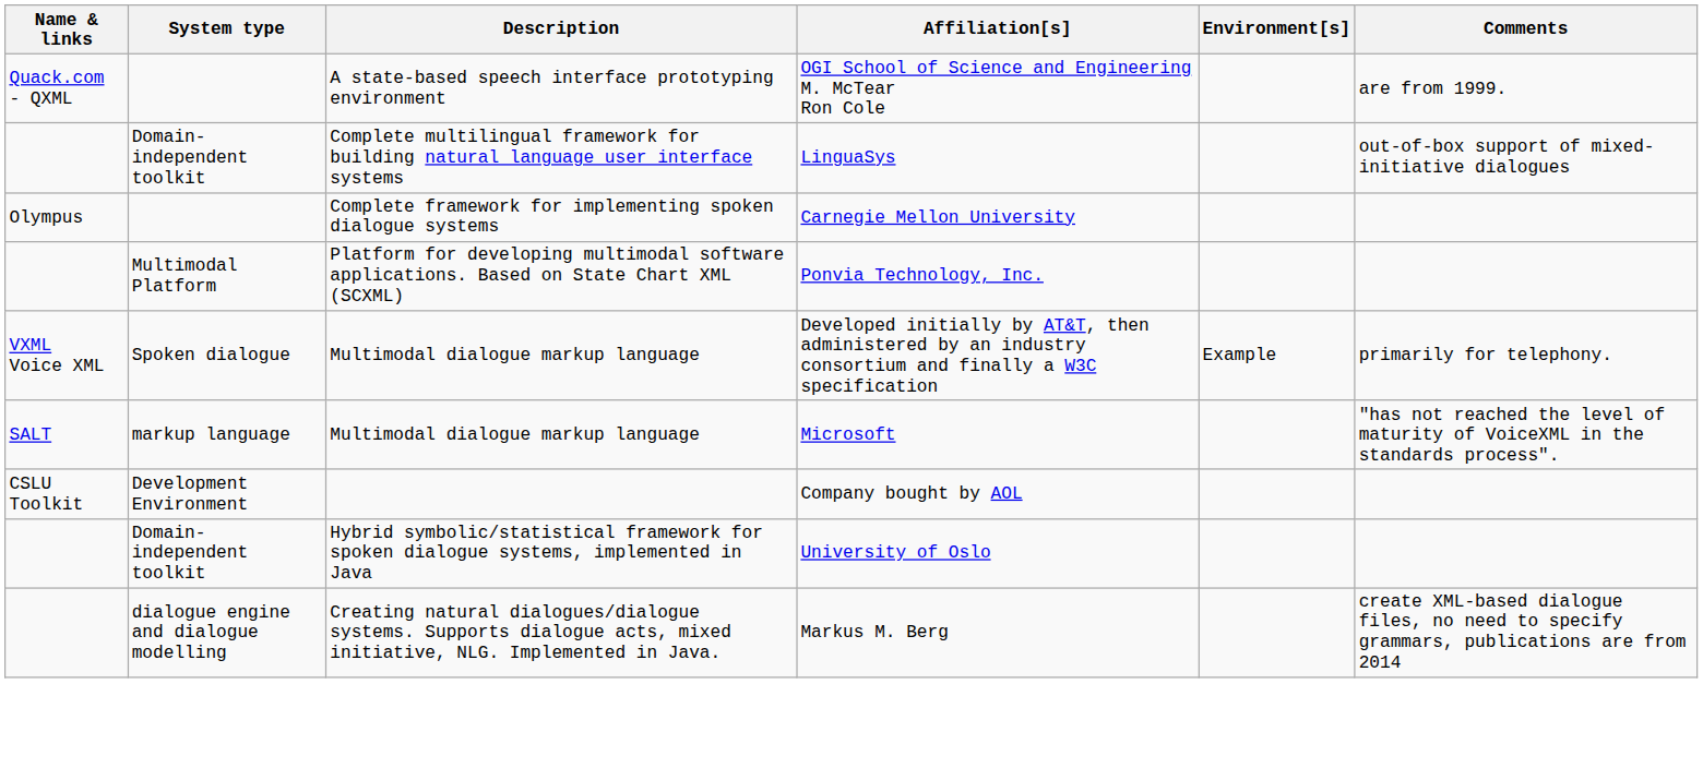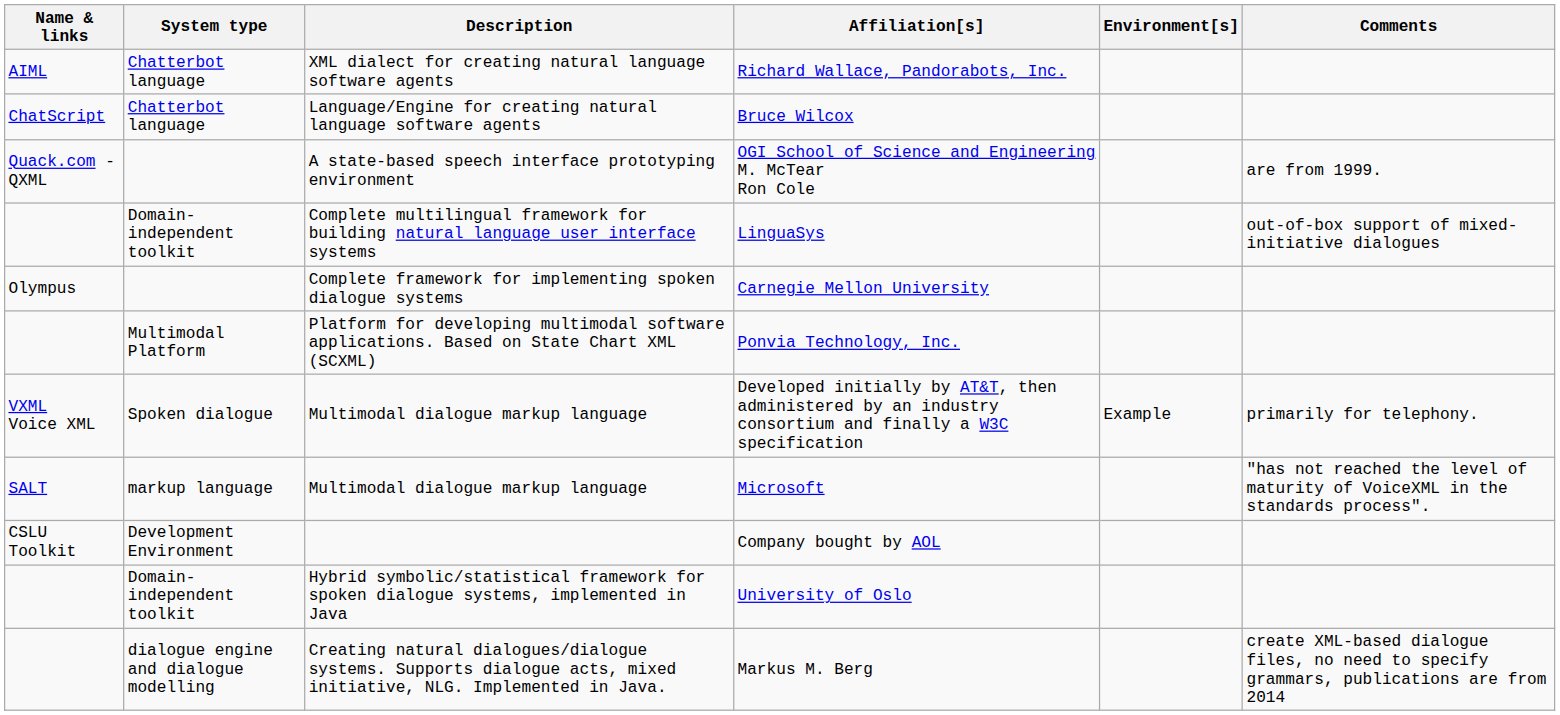 <table class="wikitable sortable">
 <tr>
 <th>Name & links</th>
 <th>System type</th>
 <th>Description</th>
 <th>Affiliation[s]</th>
 <th>Environment[s]</th>
 <th>Comments</th>
+</tr>
+<tr>
+<td><a href='#'>AIML</a></td>
+<td><a href='#'>Chatterbot</a> language</td>
+<td>XML dialect for creating natural language software agents</td>
+<td><a href='#'>Richard Wallace, Pandorabots, Inc.</a></td>
+<td></td>
+<td></td>
+</tr>
+<tr>
+<td><a href='#'>ChatScript</a></td>
+<td><a href='#'>Chatterbot</a> language</td>
+<td>Language/Engine for creating natural language software agents</td>
+<td><a href='#'>Bruce Wilcox</a></td>
+<td></td>
+<td></td>
 </tr>
 <tr>
 <td><a href='#'>Quack.com</a> - QXML</td>
 <td></td>
 <td>A state-based speech interface prototyping environment</td>
 <td><a href='#'>OGI School of Science and Engineering</a><br>M. McTear<br>Ron Cole</td>
 <td></td>
 <td> are from 1999.</td>
 </tr>
 <tr>
 <td></td>
 <td>Domain-independent toolkit</td>
 <td>Complete multilingual framework for building <a href='#'>natural language user interface</a> systems</td>
 <td><a href='#'>LinguaSys</a></td>
 <td></td>
 <td>out-of-box support of mixed-initiative dialogues</td>
 </tr>
 <tr>
 <td>Olympus</td>
 <td></td>
 <td>Complete framework for implementing spoken dialogue systems</td>
 <td><a href='#'>Carnegie Mellon University</a></td>
 <td></td>
 <td></td>
 </tr>
 <tr>
 <td></td>
 <td>Multimodal Platform</td>
 <td>Platform for developing multimodal software applications.  Based on State Chart XML (SCXML)</td>
 <td><a href='#'>Ponvia Technology, Inc.</a></td>
 <td></td>
 <td></td>
 </tr>
 <tr>
 <td><a href='#'>VXML</a><br>Voice XML</td>
 <td>Spoken dialogue</td>
 <td>Multimodal dialogue markup language</td>
 <td>Developed initially by <a href='#'>AT&T</a>, then administered by an industry consortium and finally a <a href='#'>W3C</a> specification</td>
 <td>Example</td>
 <td>primarily for telephony.</td>
 </tr>
 <tr>
 <td><a href='#'>SALT</a></td>
 <td>markup language</td>
 <td>Multimodal dialogue markup language</td>
 <td><a href='#'>Microsoft</a></td>
 <td></td>
 <td>"has not reached the level of maturity of VoiceXML in the standards process".</td>
 </tr>
 <tr>
 <td>CSLU Toolkit<br></td>
 <td>Development Environment</td>
 <td></td>
 <td>Company bought by <a href='#'>AOL</a></td>
 <td></td>
 <td></td>
 </tr>
 <tr>
 <td></td>
 <td>Domain-independent toolkit</td>
 <td>Hybrid symbolic/statistical framework for spoken dialogue systems, implemented in Java</td>
 <td><a href='#'>University of Oslo</a></td>
 <td></td>
 <td></td>
 </tr>
 <tr>
 <td></td>
 <td>dialogue engine and dialogue modelling</td>
 <td>Creating natural dialogues/dialogue systems. Supports dialogue acts, mixed initiative, NLG. Implemented in Java.</td>
 <td>Markus M. Berg</td>
 <td></td>
 <td>create XML-based dialogue files, no need to specify grammars, publications are from 2014</td>
 </tr>
 </table>
